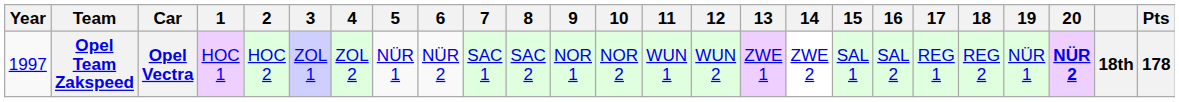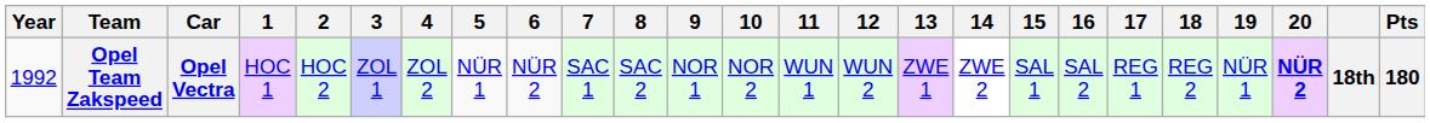 <table class="wikitable" style="text-align:center; font-size:85%">
 <tr>
 <th>Year</th>
 <th>Team</th>
 <th>Car</th>
 <th>1</th>
 <th>2</th>
 <th>3</th>
 <th>4</th>
 <th>5</th>
 <th>6</th>
 <th>7</th>
 <th>8</th>
 <th>9</th>
 <th>10</th>
 <th>11</th>
 <th>12</th>
 <th>13</th>
 <th>14</th>
 <th>15</th>
 <th>16</th>
 <th>17</th>
 <th>18</th>
 <th>19</th>
 <th>20</th>
 <th></th>
 <th>Pts</th>
 </tr>
 <tr>
-<td><a href='#'>1997</a></td>
+<td><a href='#'>1992</a></td>
 <th><a href='#'>Opel Team Zakspeed</a></th>
 <th><a href='#'>Opel Vectra</a></th>
 <td style="background:#EFCFFF;"><a href='#'>HOC<br>1</a><br></td>
 <td style="background:#DFFFDF;"><a href='#'>HOC<br>2</a><br></td>
 <td style="background:#CFCFFF;"><a href='#'>ZOL<br>1</a><br></td>
 <td style="background:#DFFFDF;"><a href='#'>ZOL<br>2</a><br></td>
 <td><a href='#'>NÜR<br>1</a></td>
 <td><a href='#'>NÜR<br>2</a></td>
 <td style="background:#DFFFDF;"><a href='#'>SAC<br>1</a><br></td>
 <td style="background:#DFFFDF;"><a href='#'>SAC<br>2</a><br></td>
 <td style="background:#DFFFDF;"><a href='#'>NOR<br>1</a><br></td>
 <td style="background:#DFFFDF;"><a href='#'>NOR<br>2</a><br></td>
 <td style="background:#DFFFDF;"><a href='#'>WUN<br>1</a><br></td>
 <td style="background:#DFFFDF;"><a href='#'>WUN<br>2</a><br></td>
 <td style="background:#EFCFFF;"><a href='#'>ZWE<br>1</a><br></td>
 <td style="background:#FFFFFF;"><a href='#'>ZWE<br>2</a><br></td>
 <td style="background:#DFFFDF;"><a href='#'>SAL<br>1</a><br></td>
 <td style="background:#DFFFDF;"><a href='#'>SAL<br>2</a><br></td>
 <td style="background:#DFFFDF;"><a href='#'>REG<br>1</a><br></td>
 <td style="background:#DFFFDF;"><a href='#'>REG<br>2</a><br></td>
 <td style="background:#DFFFDF;"><a href='#'>NÜR<br>1</a><br></td>
 <td style="background:#EFCFFF;"><strong><a href='#'>NÜR<br>2</a><br></strong></td>
 <th>18th</th>
-<th>178</th>
+<th>180</th>
 </tr>
 </table>
